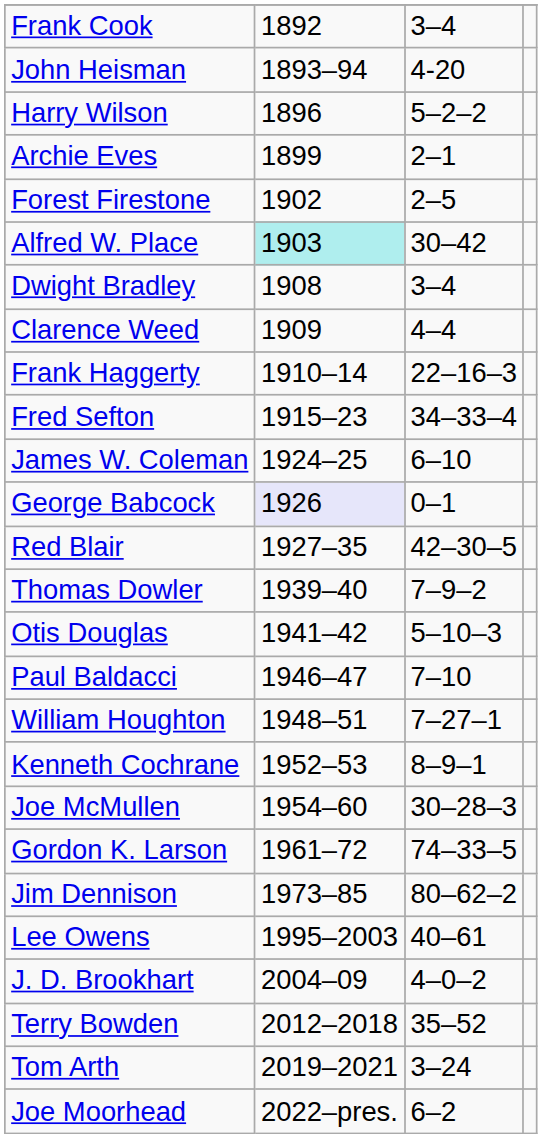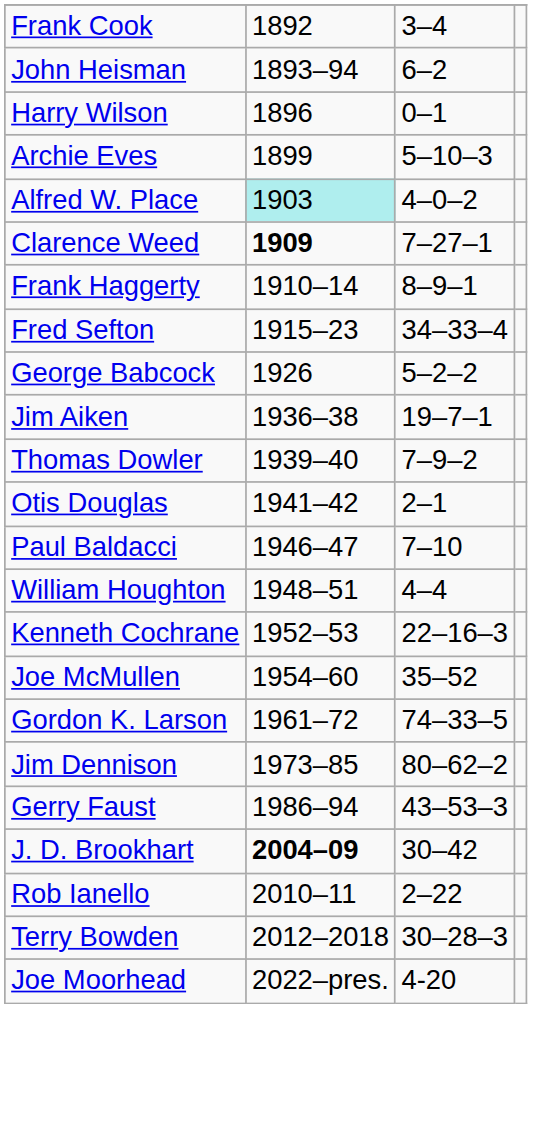 <table class="wikitable">
 <tr>
 </tr>
 <tr>
 <td><a href='#'>Frank Cook</a></td>
 <td>1892</td>
 <td>3–4</td>
 <td></td>
 </tr>
 <tr>
 <td><a href='#'>John Heisman</a></td>
 <td>1893–94</td>
-<td>4-20</td>
+<td>6–2</td>
 <td></td>
 </tr>
 <tr>
 <td><a href='#'>Harry Wilson</a></td>
 <td>1896</td>
-<td>5–2–2</td>
+<td>0–1</td>
 <td></td>
 </tr>
 <tr>
 <td><a href='#'>Archie Eves</a></td>
 <td>1899</td>
-<td>2–1</td>
-<td></td>
-</tr>
-<tr>
-<td><a href='#'>Forest Firestone</a></td>
-<td>1902</td>
-<td>2–5</td>
+<td>5–10–3</td>
 <td></td>
 </tr>
 <tr>
 <td><a href='#'>Alfred W. Place</a></td>
 <td style="background: paleturquoise;">1903</td>
-<td>30–42</td>
-<td></td>
-</tr>
-<tr>
-<td><a href='#'>Dwight Bradley</a></td>
-<td>1908</td>
-<td>3–4</td>
+<td>4–0–2</td>
 <td></td>
 </tr>
 <tr>
 <td><a href='#'>Clarence Weed</a></td>
-<td>1909</td>
-<td>4–4</td>
+<td><strong>1909</strong></td>
+<td>7–27–1</td>
 <td></td>
 </tr>
 <tr>
 <td><a href='#'>Frank Haggerty</a></td>
 <td>1910–14</td>
-<td>22–16–3</td>
+<td>8–9–1</td>
 <td></td>
 </tr>
 <tr>
 <td><a href='#'>Fred Sefton</a></td>
 <td>1915–23</td>
 <td>34–33–4</td>
 <td></td>
 </tr>
 <tr>
-<td><a href='#'>James W. Coleman</a></td>
-<td>1924–25</td>
-<td>6–10</td>
+<td><a href='#'>George Babcock</a></td>
+<td>1926</td>
+<td>5–2–2</td>
 <td></td>
 </tr>
 <tr>
-<td><a href='#'>George Babcock</a></td>
-<td style="background: lavender;">1926</td>
-<td>0–1</td>
-<td></td>
-</tr>
-<tr>
-<td><a href='#'>Red Blair</a></td>
-<td>1927–35</td>
-<td>42–30–5</td>
+<td><a href='#'>Jim Aiken</a></td>
+<td>1936–38</td>
+<td>19–7–1</td>
 <td></td>
 </tr>
 <tr>
 <td><a href='#'>Thomas Dowler</a></td>
 <td>1939–40</td>
 <td>7–9–2</td>
 <td></td>
 </tr>
 <tr>
 <td><a href='#'>Otis Douglas</a></td>
 <td>1941–42</td>
-<td>5–10–3</td>
+<td>2–1</td>
 <td></td>
 </tr>
 <tr>
 <td><a href='#'>Paul Baldacci</a></td>
 <td>1946–47</td>
 <td>7–10</td>
 <td></td>
 </tr>
 <tr>
 <td><a href='#'>William Houghton</a></td>
 <td>1948–51</td>
-<td>7–27–1</td>
+<td>4–4</td>
 <td></td>
 </tr>
 <tr>
 <td><a href='#'>Kenneth Cochrane</a></td>
 <td>1952–53</td>
-<td>8–9–1</td>
+<td>22–16–3</td>
 <td></td>
 </tr>
 <tr>
 <td><a href='#'>Joe McMullen</a></td>
 <td>1954–60</td>
-<td>30–28–3</td>
+<td>35–52</td>
 <td></td>
 </tr>
 <tr>
 <td><a href='#'>Gordon K. Larson</a></td>
 <td>1961–72</td>
 <td>74–33–5</td>
 <td></td>
 </tr>
 <tr>
 <td><a href='#'>Jim Dennison</a></td>
 <td>1973–85</td>
 <td>80–62–2</td>
 <td></td>
 </tr>
 <tr>
-<td><a href='#'>Lee Owens</a></td>
-<td>1995–2003</td>
-<td>40–61</td>
+<td><a href='#'>Gerry Faust</a></td>
+<td>1986–94</td>
+<td>43–53–3</td>
 <td></td>
 </tr>
 <tr>
 <td><a href='#'>J. D. Brookhart</a></td>
-<td>2004–09</td>
-<td>4–0–2</td>
+<td><strong>2004–09</strong></td>
+<td>30–42</td>
+<td></td>
+</tr>
+<tr>
+<td><a href='#'>Rob Ianello</a></td>
+<td>2010–11</td>
+<td>2–22</td>
 <td></td>
 </tr>
 <tr>
 <td><a href='#'>Terry Bowden</a></td>
 <td>2012–2018</td>
-<td>35–52</td>
-<td></td>
-</tr>
-<tr>
-<td><a href='#'>Tom Arth</a></td>
-<td>2019–2021</td>
-<td>3–24</td>
+<td>30–28–3</td>
 <td></td>
 </tr>
 <tr>
 <td><a href='#'>Joe Moorhead</a></td>
 <td>2022–pres.</td>
-<td>6–2</td>
+<td>4-20</td>
 <td></td>
 </tr>
 </table>
